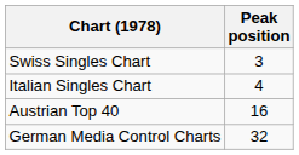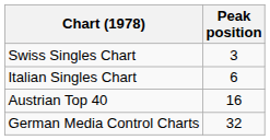 <table class="wikitable">
 <tr>
 <th>Chart (1978)</th>
 <th>Peak<br>position</th>
 </tr>
 <tr>
 <td align="left">Swiss Singles Chart</td>
 <td style="text-align:center;">3</td>
 </tr>
 <tr>
 <td align="left">Italian Singles Chart</td>
-<td style="text-align:center;">4</td>
+<td style="text-align:center;">6</td>
 </tr>
 <tr>
 <td align="left">Austrian Top 40</td>
 <td style="text-align:center;">16</td>
 </tr>
 <tr>
 <td align="left">German Media Control Charts</td>
 <td style="text-align:center;">32</td>
 </tr>
 </table>
